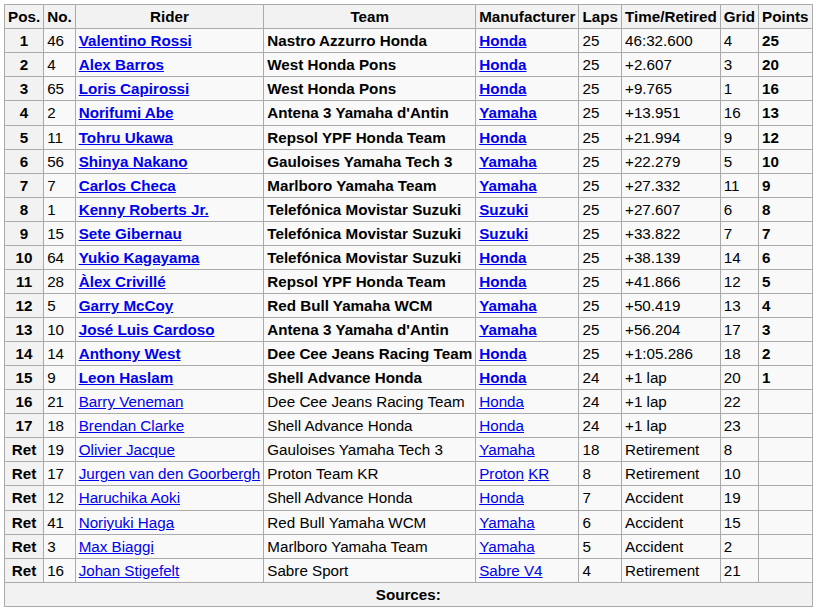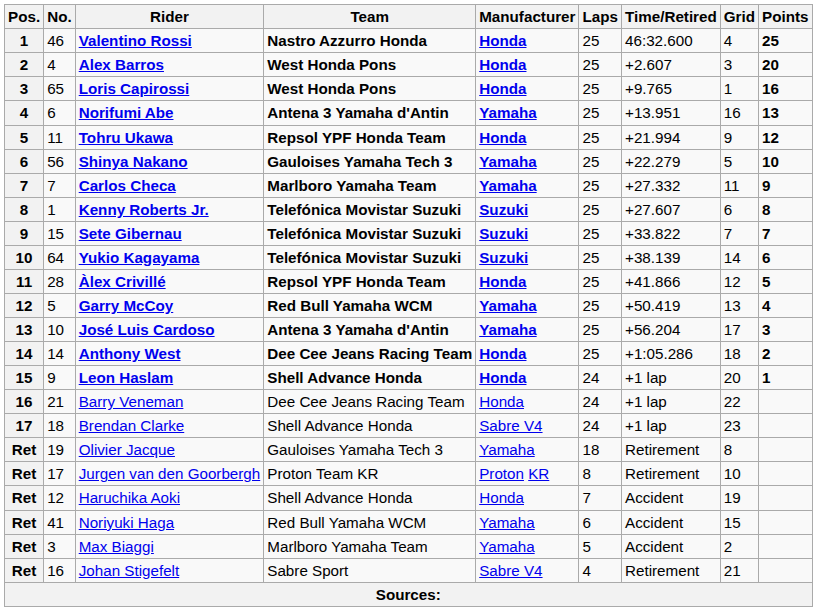 <table class="wikitable" style="font-size: 95%;">
 <tr>
 <th>Pos.</th>
 <th>No.</th>
 <th>Rider</th>
 <th>Team</th>
 <th>Manufacturer</th>
 <th>Laps</th>
 <th>Time/Retired</th>
 <th>Grid</th>
 <th>Points</th>
 </tr>
 <tr>
 <th>1</th>
 <td>46</td>
 <td> <strong><a href='#'>Valentino Rossi</a></strong></td>
 <td><strong>Nastro Azzurro Honda</strong></td>
 <td><strong><a href='#'>Honda</a></strong></td>
 <td>25</td>
 <td>46:32.600</td>
 <td>4</td>
 <td><strong>25</strong></td>
 </tr>
 <tr>
 <th>2</th>
 <td>4</td>
 <td> <strong><a href='#'>Alex Barros</a></strong></td>
 <td><strong>West Honda Pons</strong></td>
 <td><strong><a href='#'>Honda</a></strong></td>
 <td>25</td>
 <td>+2.607</td>
 <td>3</td>
 <td><strong>20</strong></td>
 </tr>
 <tr>
 <th>3</th>
 <td>65</td>
 <td> <strong><a href='#'>Loris Capirossi</a></strong></td>
 <td><strong>West Honda Pons</strong></td>
 <td><strong><a href='#'>Honda</a></strong></td>
 <td>25</td>
 <td>+9.765</td>
 <td>1</td>
 <td><strong>16</strong></td>
 </tr>
 <tr>
 <th>4</th>
-<td>2</td>
+<td>6</td>
 <td> <strong><a href='#'>Norifumi Abe</a></strong></td>
 <td><strong>Antena 3 Yamaha d'Antin</strong></td>
 <td><strong><a href='#'>Yamaha</a></strong></td>
 <td>25</td>
 <td>+13.951</td>
 <td>16</td>
 <td><strong>13</strong></td>
 </tr>
 <tr>
 <th>5</th>
 <td>11</td>
 <td> <strong><a href='#'>Tohru Ukawa</a></strong></td>
 <td><strong>Repsol YPF Honda Team</strong></td>
 <td><strong><a href='#'>Honda</a></strong></td>
 <td>25</td>
 <td>+21.994</td>
 <td>9</td>
 <td><strong>12</strong></td>
 </tr>
 <tr>
 <th>6</th>
 <td>56</td>
 <td> <strong><a href='#'>Shinya Nakano</a></strong></td>
 <td><strong>Gauloises Yamaha Tech 3</strong></td>
 <td><strong><a href='#'>Yamaha</a></strong></td>
 <td>25</td>
 <td>+22.279</td>
 <td>5</td>
 <td><strong>10</strong></td>
 </tr>
 <tr>
 <th>7</th>
 <td>7</td>
 <td> <strong><a href='#'>Carlos Checa</a></strong></td>
 <td><strong>Marlboro Yamaha Team</strong></td>
 <td><strong><a href='#'>Yamaha</a></strong></td>
 <td>25</td>
 <td>+27.332</td>
 <td>11</td>
 <td><strong>9</strong></td>
 </tr>
 <tr>
 <th>8</th>
 <td>1</td>
 <td> <strong><a href='#'>Kenny Roberts Jr.</a></strong></td>
 <td><strong>Telefónica Movistar Suzuki</strong></td>
 <td><strong><a href='#'>Suzuki</a></strong></td>
 <td>25</td>
 <td>+27.607</td>
 <td>6</td>
 <td><strong>8</strong></td>
 </tr>
 <tr>
 <th>9</th>
 <td>15</td>
 <td> <strong><a href='#'>Sete Gibernau</a></strong></td>
 <td><strong>Telefónica Movistar Suzuki</strong></td>
 <td><strong><a href='#'>Suzuki</a></strong></td>
 <td>25</td>
 <td>+33.822</td>
 <td>7</td>
 <td><strong>7</strong></td>
 </tr>
 <tr>
 <th>10</th>
 <td>64</td>
 <td> <strong><a href='#'>Yukio Kagayama</a></strong></td>
 <td><strong>Telefónica Movistar Suzuki</strong></td>
-<td><strong><a href='#'>Honda</a></strong></td>
+<td><strong><a href='#'>Suzuki</a></strong></td>
 <td>25</td>
 <td>+38.139</td>
 <td>14</td>
 <td><strong>6</strong></td>
 </tr>
 <tr>
 <th>11</th>
 <td>28</td>
 <td> <strong><a href='#'>Àlex Crivillé</a></strong></td>
 <td><strong>Repsol YPF Honda Team</strong></td>
 <td><strong><a href='#'>Honda</a></strong></td>
 <td>25</td>
 <td>+41.866</td>
 <td>12</td>
 <td><strong>5</strong></td>
 </tr>
 <tr>
 <th>12</th>
 <td>5</td>
 <td> <strong><a href='#'>Garry McCoy</a></strong></td>
 <td><strong>Red Bull Yamaha WCM</strong></td>
 <td><strong><a href='#'>Yamaha</a></strong></td>
 <td>25</td>
 <td>+50.419</td>
 <td>13</td>
 <td><strong>4</strong></td>
 </tr>
 <tr>
 <th>13</th>
 <td>10</td>
 <td> <strong><a href='#'>José Luis Cardoso</a></strong></td>
 <td><strong>Antena 3 Yamaha d'Antin</strong></td>
 <td><strong><a href='#'>Yamaha</a></strong></td>
 <td>25</td>
 <td>+56.204</td>
 <td>17</td>
 <td><strong>3</strong></td>
 </tr>
 <tr>
 <th>14</th>
 <td>14</td>
 <td> <strong><a href='#'>Anthony West</a></strong></td>
 <td><strong>Dee Cee Jeans Racing Team</strong></td>
 <td><strong><a href='#'>Honda</a></strong></td>
 <td>25</td>
 <td>+1:05.286</td>
 <td>18</td>
 <td><strong>2</strong></td>
 </tr>
 <tr>
 <th>15</th>
 <td>9</td>
 <td> <strong><a href='#'>Leon Haslam</a></strong></td>
 <td><strong>Shell Advance Honda</strong></td>
 <td><strong><a href='#'>Honda</a></strong></td>
 <td>24</td>
 <td>+1 lap</td>
 <td>20</td>
 <td><strong>1</strong></td>
 </tr>
 <tr>
 <th>16</th>
 <td>21</td>
 <td> <a href='#'>Barry Veneman</a></td>
 <td>Dee Cee Jeans Racing Team</td>
 <td><a href='#'>Honda</a></td>
 <td>24</td>
 <td>+1 lap</td>
 <td>22</td>
 <td></td>
 </tr>
 <tr>
 <th>17</th>
 <td>18</td>
 <td> <a href='#'>Brendan Clarke</a></td>
 <td>Shell Advance Honda</td>
-<td><a href='#'>Honda</a></td>
+<td><a href='#'>Sabre V4</a></td>
 <td>24</td>
 <td>+1 lap</td>
 <td>23</td>
 <td></td>
 </tr>
 <tr>
 <th>Ret</th>
 <td>19</td>
 <td> <a href='#'>Olivier Jacque</a></td>
 <td>Gauloises Yamaha Tech 3</td>
 <td><a href='#'>Yamaha</a></td>
 <td>18</td>
 <td>Retirement</td>
 <td>8</td>
 <td></td>
 </tr>
 <tr>
 <th>Ret</th>
 <td>17</td>
 <td> <a href='#'>Jurgen van den Goorbergh</a></td>
 <td>Proton Team KR</td>
 <td><a href='#'>Proton</a> <a href='#'>KR</a></td>
 <td>8</td>
 <td>Retirement</td>
 <td>10</td>
 <td></td>
 </tr>
 <tr>
 <th>Ret</th>
 <td>12</td>
 <td> <a href='#'>Haruchika Aoki</a></td>
 <td>Shell Advance Honda</td>
 <td><a href='#'>Honda</a></td>
 <td>7</td>
 <td>Accident</td>
 <td>19</td>
 <td></td>
 </tr>
 <tr>
 <th>Ret</th>
 <td>41</td>
 <td> <a href='#'>Noriyuki Haga</a></td>
 <td>Red Bull Yamaha WCM</td>
 <td><a href='#'>Yamaha</a></td>
 <td>6</td>
 <td>Accident</td>
 <td>15</td>
 <td></td>
 </tr>
 <tr>
 <th>Ret</th>
 <td>3</td>
 <td> <a href='#'>Max Biaggi</a></td>
 <td>Marlboro Yamaha Team</td>
 <td><a href='#'>Yamaha</a></td>
 <td>5</td>
 <td>Accident</td>
 <td>2</td>
 <td></td>
 </tr>
 <tr>
 <th>Ret</th>
 <td>16</td>
 <td> <a href='#'>Johan Stigefelt</a></td>
 <td>Sabre Sport</td>
 <td><a href='#'>Sabre V4</a></td>
 <td>4</td>
 <td>Retirement</td>
 <td>21</td>
 <td></td>
 </tr>
 <tr>
 <th colspan=9>Sources: </th>
 </tr>
 </table>
